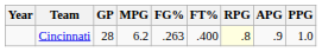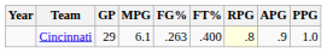 <table class="wikitable sortable" style="font-size:95%; text-align:right;">
 <tr>
 <th>Year</th>
 <th>Team</th>
 <th>GP</th>
 <th>MPG</th>
 <th>FG%</th>
 <th>FT%</th>
 <th>RPG</th>
 <th>APG</th>
 <th>PPG</th>
 </tr>
 <tr>
 <td style="text-align:left;"></td>
 <td style="text-align:left;"><a href='#'>Cincinnati</a></td>
-<td>28</td>
-<td>6.2</td>
+<td>29</td>
+<td>6.1</td>
 <td>.263</td>
 <td>.400</td>
 <td style="background: lightyellow;">.8</td>
 <td>.9</td>
 <td>1.0</td>
 </tr>
 </table>
